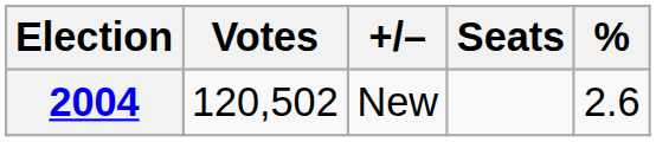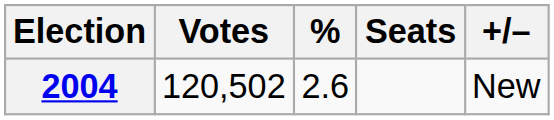 <table class=wikitable>
 <tr>
 <th>Election</th>
 <th>Votes</th>
+<th>%</th>
+<th>Seats</th>
 <th>+/–</th>
-<th>Seats</th>
-<th>%</th>
 </tr>
 <tr>
 <th><a href='#'>2004</a></th>
 <td style="text-align: right;">120,502</td>
+<td style="text-align: right;">2.6</td>
+<td style="text-align: right;"></td>
 <td>New</td>
-<td style="text-align: right;"></td>
-<td style="text-align: right;">2.6</td>
 </tr>
 </table>
